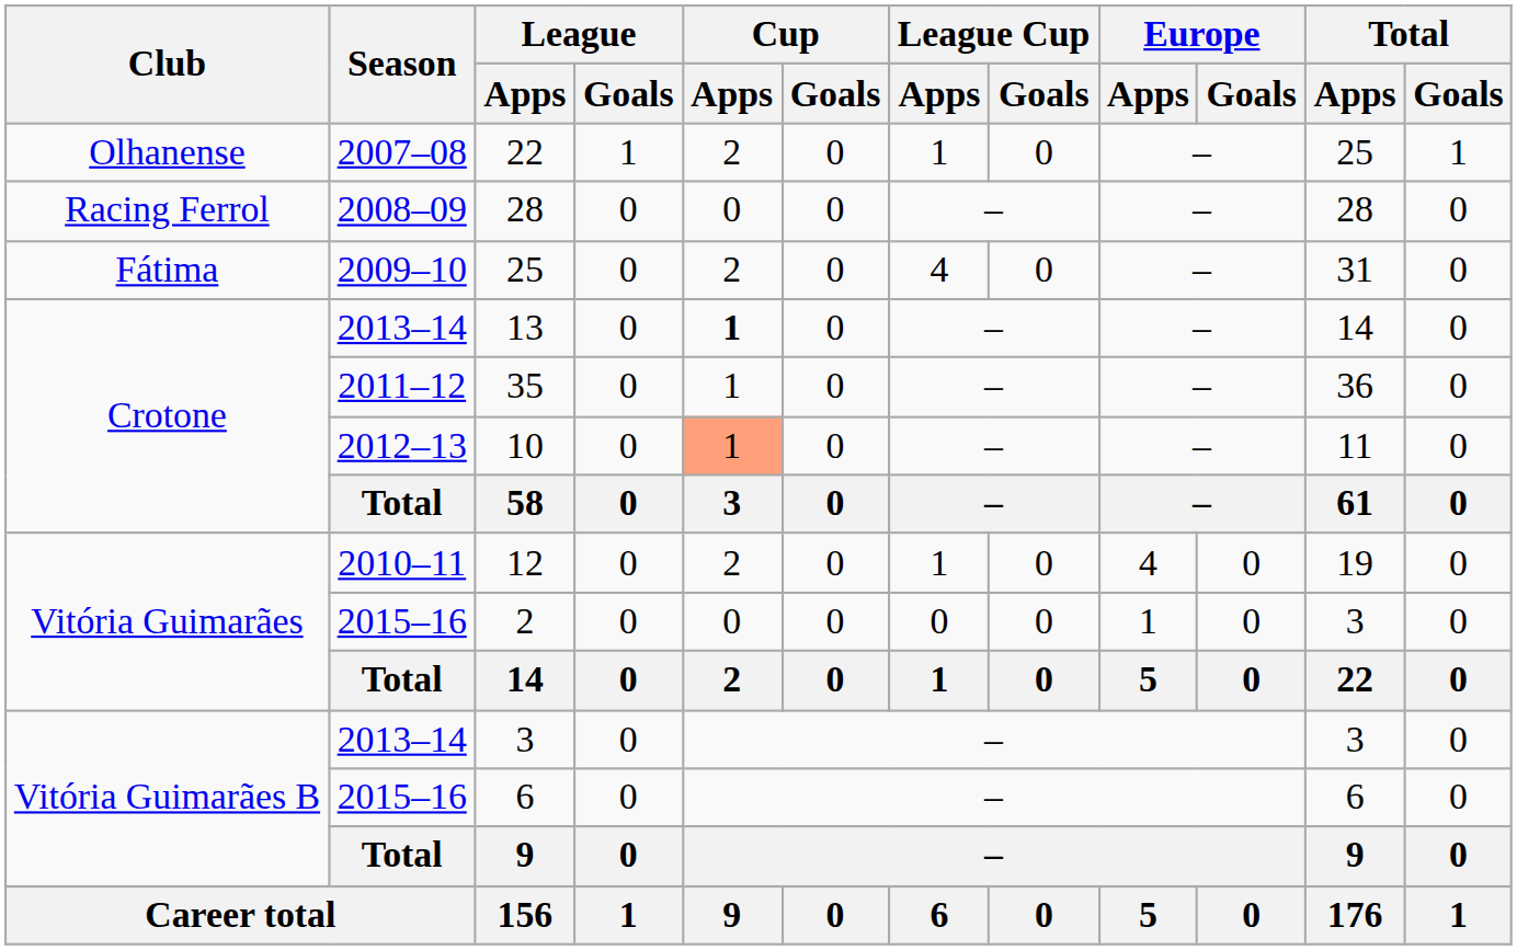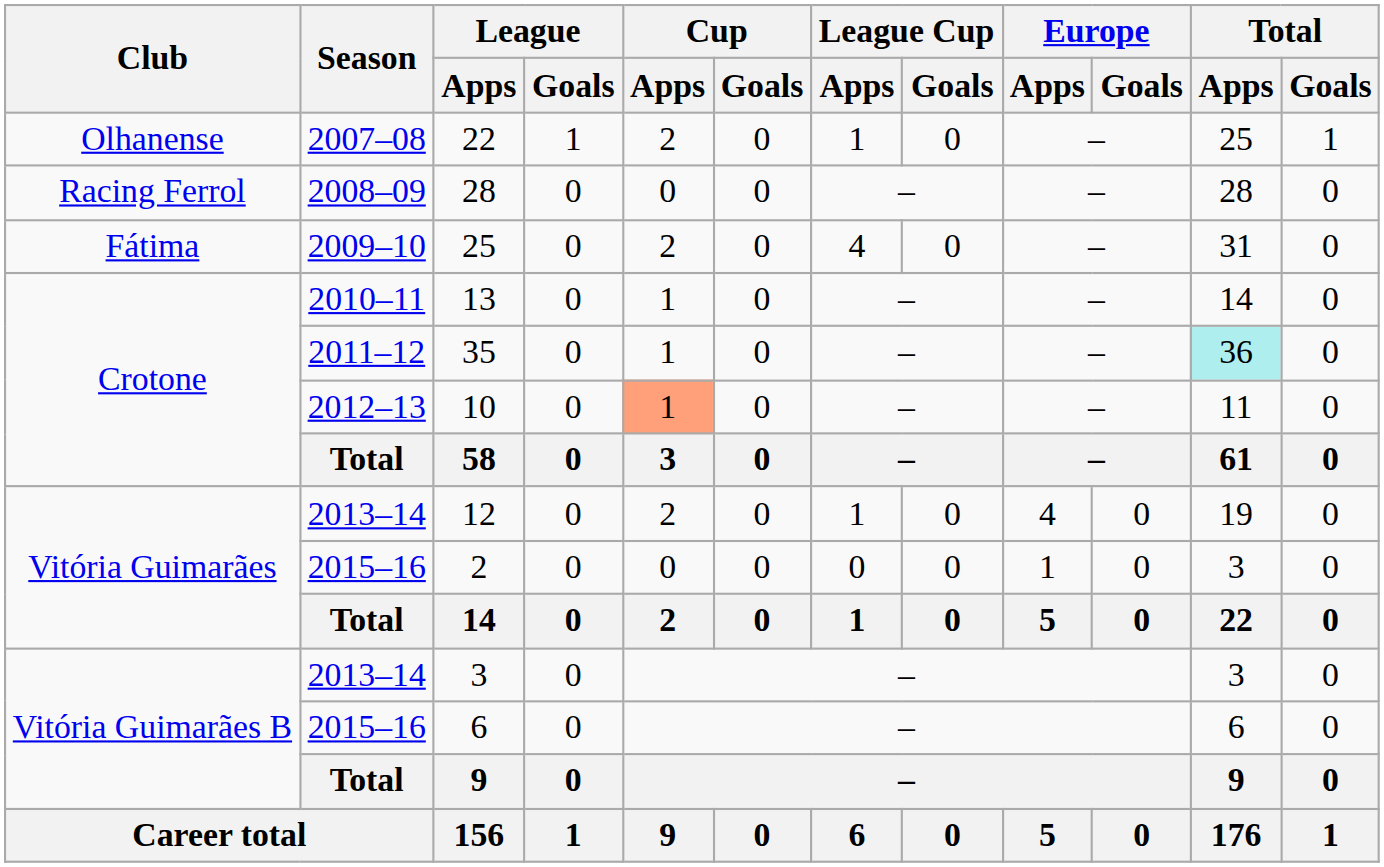 <table class="wikitable" style="text-align: center;">
 <tr>
 <th rowspan="2">Club</th>
 <th rowspan="2">Season</th>
 <th colspan="2">League</th>
 <th colspan="2">Cup</th>
 <th colspan="2">League Cup</th>
 <th colspan="2"><a href='#'>Europe</a></th>
 <th colspan="2">Total</th>
 </tr>
 <tr>
 <th>Apps</th>
 <th>Goals</th>
 <th>Apps</th>
 <th>Goals</th>
 <th>Apps</th>
 <th>Goals</th>
 <th>Apps</th>
 <th>Goals</th>
 <th>Apps</th>
 <th>Goals</th>
 </tr>
 <tr>
 <td rowspan="1" valign="center"><a href='#'>Olhanense</a></td>
 <td><a href='#'>2007–08</a></td>
 <td>22</td>
 <td>1</td>
 <td>2</td>
 <td>0</td>
 <td>1</td>
 <td>0</td>
 <td colspan="2">–</td>
 <td>25</td>
 <td>1</td>
 </tr>
 <tr>
 <td rowspan="1" valign="center"><a href='#'>Racing Ferrol</a></td>
 <td><a href='#'>2008–09</a></td>
 <td>28</td>
 <td>0</td>
 <td>0</td>
 <td>0</td>
 <td colspan="2">–</td>
 <td colspan="2">–</td>
 <td>28</td>
 <td>0</td>
 </tr>
 <tr>
 <td rowspan="1" valign="center"><a href='#'>Fátima</a></td>
 <td><a href='#'>2009–10</a></td>
 <td>25</td>
 <td>0</td>
 <td>2</td>
 <td>0</td>
 <td>4</td>
 <td>0</td>
 <td colspan="2">–</td>
 <td>31</td>
 <td>0</td>
 </tr>
 <tr>
 <td rowspan="4" valign="center"><a href='#'>Crotone</a></td>
-<td><a href='#'>2013–14</a></td>
+<td><a href='#'>2010–11</a></td>
 <td>13</td>
 <td>0</td>
-<td><strong>1</strong></td>
+<td>1</td>
 <td>0</td>
 <td colspan="2">–</td>
 <td colspan="2">–</td>
 <td>14</td>
 <td>0</td>
 </tr>
 <tr>
 <td><a href='#'>2011–12</a></td>
 <td>35</td>
 <td>0</td>
 <td>1</td>
 <td>0</td>
 <td colspan="2">–</td>
 <td colspan="2">–</td>
-<td>36</td>
+<td style="background: paleturquoise;">36</td>
 <td>0</td>
 </tr>
 <tr>
 <td><a href='#'>2012–13</a></td>
 <td>10</td>
 <td>0</td>
 <td style="background: lightsalmon;">1</td>
 <td>0</td>
 <td colspan="2">–</td>
 <td colspan="2">–</td>
 <td>11</td>
 <td>0</td>
 </tr>
 <tr>
 <th colspan="1">Total</th>
 <th>58</th>
 <th>0</th>
 <th>3</th>
 <th>0</th>
 <th colspan="2">–</th>
 <th colspan="2">–</th>
 <th>61</th>
 <th>0</th>
 </tr>
 <tr>
 <td rowspan="3" valign="center"><a href='#'>Vitória Guimarães</a></td>
-<td><a href='#'>2010–11</a></td>
+<td><a href='#'>2013–14</a></td>
 <td>12</td>
 <td>0</td>
 <td>2</td>
 <td>0</td>
 <td>1</td>
 <td>0</td>
 <td>4</td>
 <td>0</td>
 <td>19</td>
 <td>0</td>
 </tr>
 <tr>
 <td><a href='#'>2015–16</a></td>
 <td>2</td>
 <td>0</td>
 <td>0</td>
 <td>0</td>
 <td>0</td>
 <td>0</td>
 <td>1</td>
 <td>0</td>
 <td>3</td>
 <td>0</td>
 </tr>
 <tr>
 <th colspan="1">Total</th>
 <th>14</th>
 <th>0</th>
 <th>2</th>
 <th>0</th>
 <th>1</th>
 <th>0</th>
 <th>5</th>
 <th>0</th>
 <th>22</th>
 <th>0</th>
 </tr>
 <tr>
 <td rowspan="3" valign="center"><a href='#'>Vitória Guimarães B</a></td>
 <td><a href='#'>2013–14</a></td>
 <td>3</td>
 <td>0</td>
 <td colspan="6">–</td>
 <td>3</td>
 <td>0</td>
 </tr>
 <tr>
 <td><a href='#'>2015–16</a></td>
 <td>6</td>
 <td>0</td>
 <td colspan="6">–</td>
 <td>6</td>
 <td>0</td>
 </tr>
 <tr>
 <th colspan="1">Total</th>
 <th>9</th>
 <th>0</th>
 <th colspan="6">–</th>
 <th>9</th>
 <th>0</th>
 </tr>
 <tr>
 <th colspan="2">Career total</th>
 <th>156</th>
 <th>1</th>
 <th>9</th>
 <th>0</th>
 <th>6</th>
 <th>0</th>
 <th>5</th>
 <th>0</th>
 <th>176</th>
 <th>1</th>
 </tr>
 </table>
